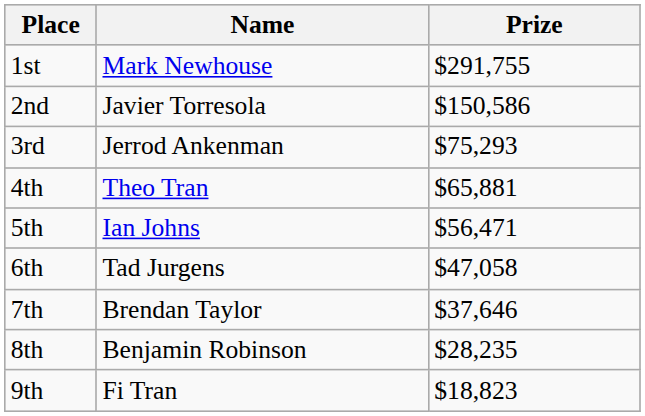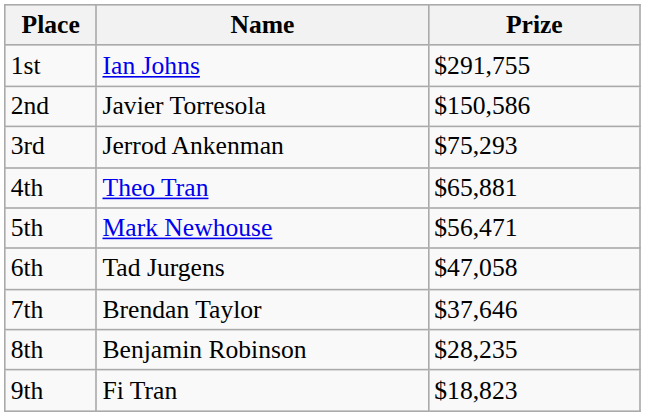 <table class="wikitable">
 <tr>
 <th width="50">Place</th>
 <th width="200">Name</th>
 <th width="125">Prize</th>
 </tr>
 <tr>
 <td>1st</td>
-<td><a href='#'>Mark Newhouse</a></td>
+<td><a href='#'>Ian Johns</a></td>
 <td>$291,755</td>
 </tr>
 <tr>
 <td>2nd</td>
 <td>Javier Torresola</td>
 <td>$150,586</td>
 </tr>
 <tr>
 <td>3rd</td>
 <td>Jerrod Ankenman</td>
 <td>$75,293</td>
 </tr>
 <tr>
 <td>4th</td>
 <td><a href='#'>Theo Tran</a></td>
 <td>$65,881</td>
 </tr>
 <tr>
 <td>5th</td>
-<td><a href='#'>Ian Johns</a></td>
+<td><a href='#'>Mark Newhouse</a></td>
 <td>$56,471</td>
 </tr>
 <tr>
 <td>6th</td>
 <td>Tad Jurgens</td>
 <td>$47,058</td>
 </tr>
 <tr>
 <td>7th</td>
 <td>Brendan Taylor</td>
 <td>$37,646</td>
 </tr>
 <tr>
 <td>8th</td>
 <td>Benjamin Robinson</td>
 <td>$28,235</td>
 </tr>
 <tr>
 <td>9th</td>
 <td>Fi Tran</td>
 <td>$18,823</td>
 </tr>
 </table>
